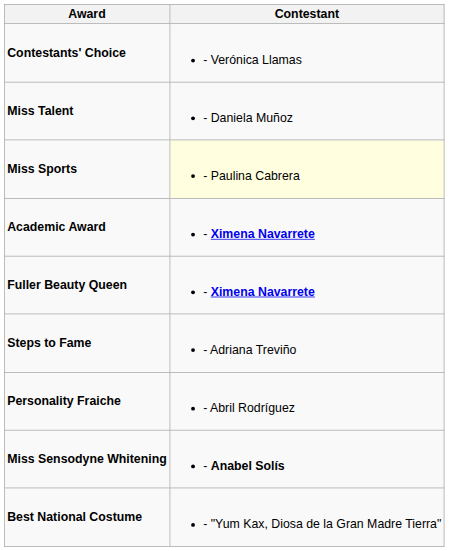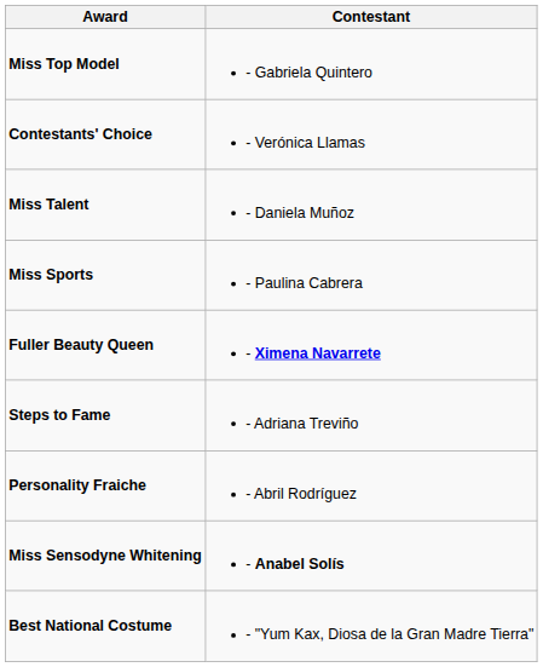 <table class="wikitable" border="1">
 <tr>
 <th>Award</th>
 <th>Contestant</th>
+</tr>
+<tr>
+<td><strong>Miss Top Model</strong></td>
+<td><br><ul><li><strong></strong> - Gabriela Quintero</li></ul></td>
 </tr>
 <tr>
 <td><strong>Contestants' Choice</strong></td>
 <td><br><ul><li><strong></strong> - Verónica Llamas</li></ul></td>
 </tr>
 <tr>
 <td><strong>Miss Talent</strong></td>
 <td><br><ul><li><strong></strong> - Daniela Muñoz</li></ul></td>
 </tr>
 <tr>
 <td><strong>Miss Sports</strong></td>
-<td style="background: lightyellow;"><br><ul><li><strong></strong> - Paulina Cabrera</li></ul></td>
-</tr>
-<tr>
-<td><strong>Academic Award</strong></td>
-<td><br><ul><li><strong></strong> - <strong><a href='#'>Ximena Navarrete</a></strong></li></ul></td>
+<td><br><ul><li><strong></strong> - Paulina Cabrera</li></ul></td>
 </tr>
 <tr>
 <td><strong>Fuller Beauty Queen</strong></td>
 <td><br><ul><li><strong></strong> - <strong><a href='#'>Ximena Navarrete</a></strong></li></ul></td>
 </tr>
 <tr>
 <td><strong>Steps to Fame</strong></td>
 <td><br><ul><li><strong></strong> - Adriana Treviño</li></ul></td>
 </tr>
 <tr>
 <td><strong>Personality Fraiche</strong></td>
 <td><br><ul><li><strong></strong> - Abril Rodríguez</li></ul></td>
 </tr>
 <tr>
 <td><strong>Miss Sensodyne Whitening</strong></td>
 <td><br><ul><li><strong></strong> - <strong>Anabel Solís</strong></li></ul></td>
 </tr>
 <tr>
 <td><strong>Best National Costume</strong></td>
 <td><br><ul><li><strong></strong> - "Yum Kax, Diosa de la Gran Madre Tierra"</li></ul></td>
 </tr>
 </table>
